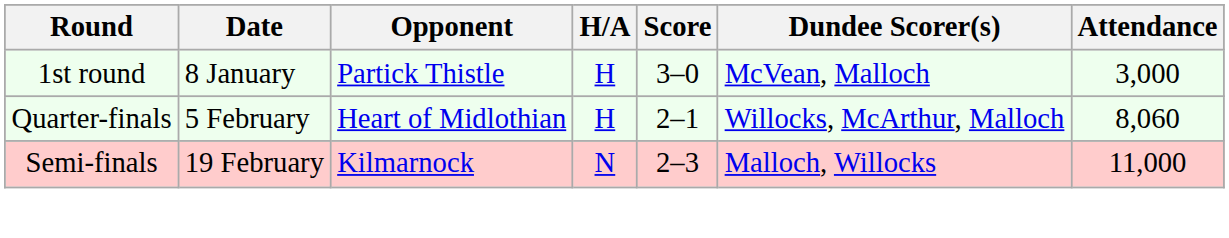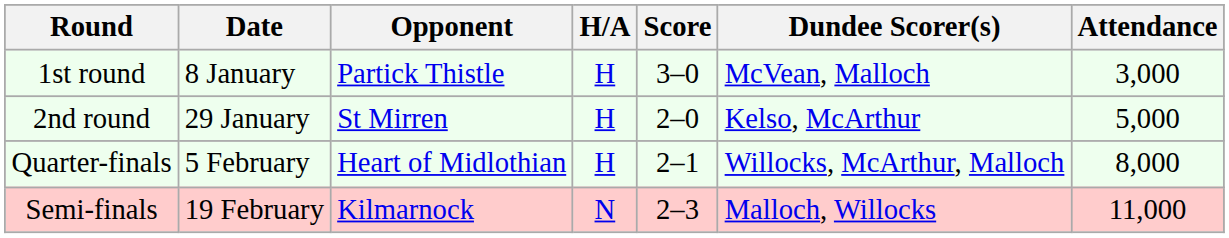 <table class="wikitable" style="text-align:center">
 <tr>
 <th>Round</th>
 <th>Date</th>
 <th>Opponent</th>
 <th>H/A</th>
 <th>Score</th>
 <th>Dundee Scorer(s)</th>
 <th>Attendance</th>
 </tr>
 <tr bgcolor="#EEFFEE">
 <td>1st round</td>
 <td align="left">8 January</td>
 <td align="left"><a href='#'>Partick Thistle</a></td>
 <td><a href='#'>H</a></td>
 <td>3–0</td>
 <td align="left"><a href='#'>McVean</a>, <a href='#'>Malloch</a></td>
 <td>3,000</td>
 </tr>
 <tr bgcolor="#EEFFEE">
+<td>2nd round</td>
+<td align="left">29 January</td>
+<td align="left"><a href='#'>St Mirren</a></td>
+<td><a href='#'>H</a></td>
+<td>2–0</td>
+<td align="left"><a href='#'>Kelso</a>, <a href='#'>McArthur</a></td>
+<td>5,000</td>
+</tr>
+<tr bgcolor="#EEFFEE">
 <td>Quarter-finals</td>
 <td align="left">5 February</td>
 <td align="left"><a href='#'>Heart of Midlothian</a></td>
 <td><a href='#'>H</a></td>
 <td>2–1</td>
 <td align="left"><a href='#'>Willocks</a>, <a href='#'>McArthur</a>, <a href='#'>Malloch</a></td>
-<td>8,060</td>
+<td>8,000</td>
 </tr>
 <tr bgcolor="#FFCCCC">
 <td>Semi-finals</td>
 <td align="left">19 February</td>
 <td align="left"><a href='#'>Kilmarnock</a></td>
 <td><a href='#'>N</a></td>
 <td>2–3</td>
 <td align="left"><a href='#'>Malloch</a>, <a href='#'>Willocks</a></td>
 <td>11,000</td>
 </tr>
 </table>
